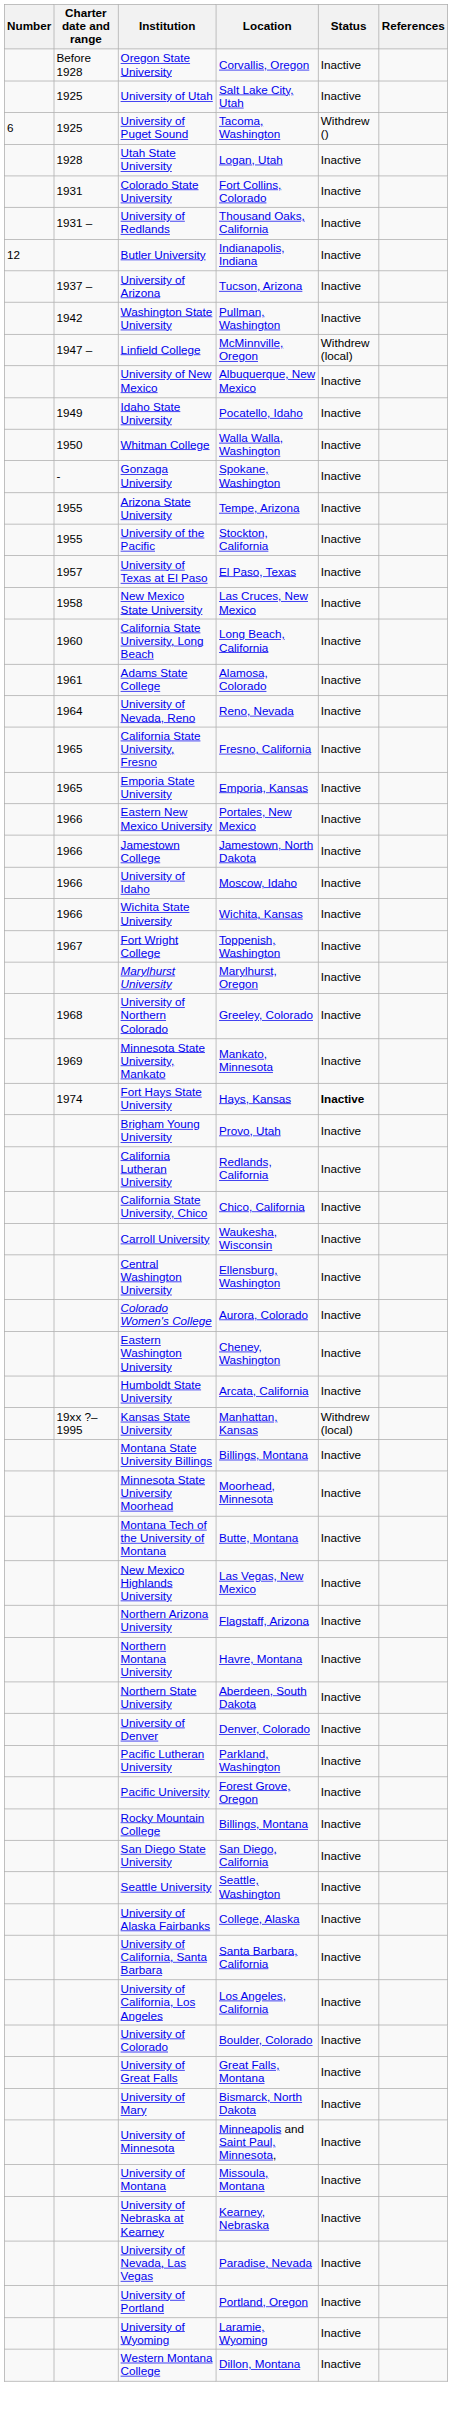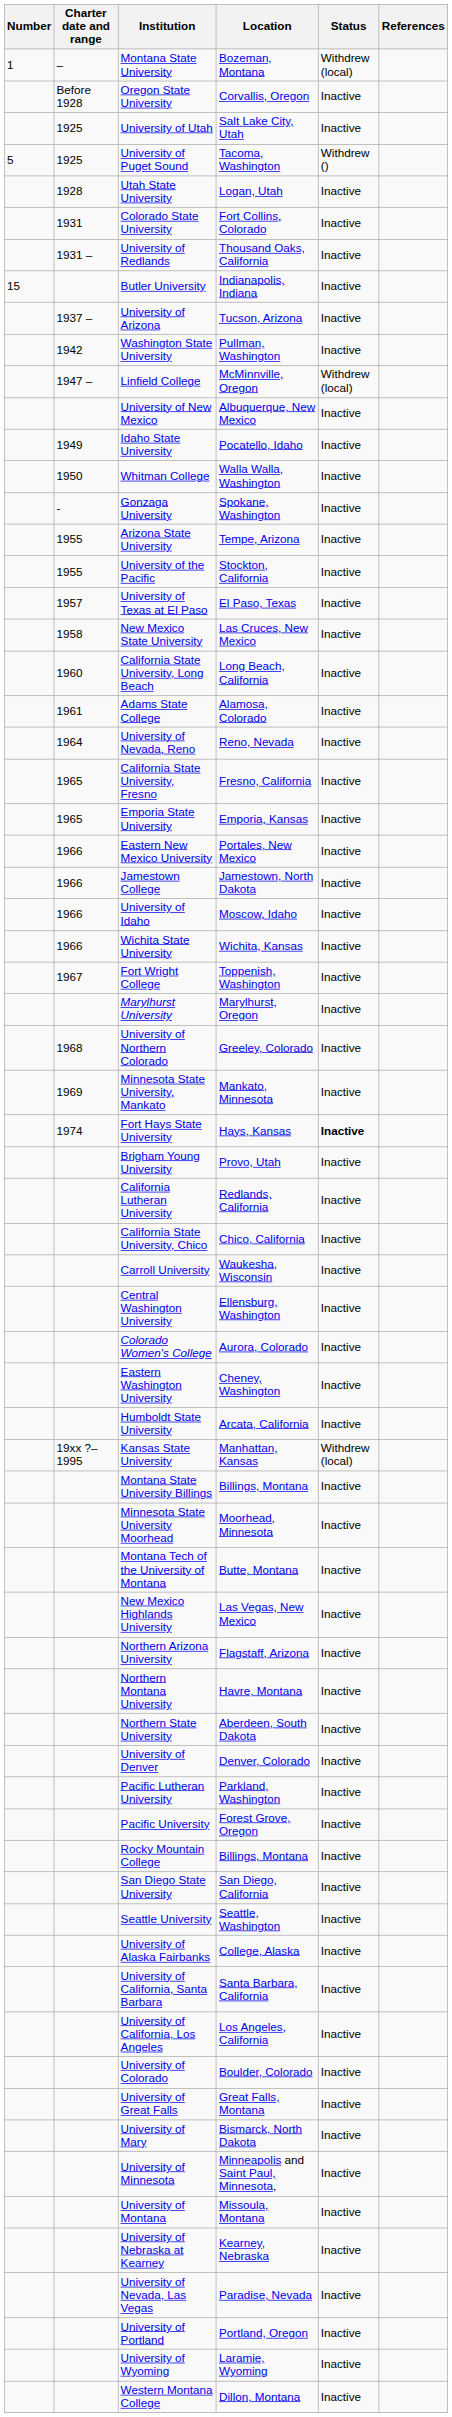 <table class="wikitable sortable">
 <tr>
 <th>Number</th>
 <th>Charter date and range</th>
 <th>Institution</th>
 <th>Location</th>
 <th>Status</th>
 <th>References</th>
+</tr>
+<tr>
+<td>1</td>
+<td> – </td>
+<td><a href='#'>Montana State University</a></td>
+<td><a href='#'>Bozeman, Montana</a></td>
+<td>Withdrew (local)</td>
+<td></td>
 </tr>
 <tr>
 <td></td>
 <td>Before 1928</td>
 <td><a href='#'>Oregon State University</a></td>
 <td><a href='#'>Corvallis, Oregon</a></td>
 <td>Inactive</td>
 <td></td>
 </tr>
 <tr>
 <td></td>
 <td>1925</td>
 <td><a href='#'>University of Utah</a></td>
 <td><a href='#'>Salt Lake City, Utah</a></td>
 <td>Inactive</td>
 <td></td>
 </tr>
 <tr>
-<td>6</td>
+<td>5</td>
 <td>1925</td>
 <td><a href='#'>University of Puget Sound</a></td>
 <td><a href='#'>Tacoma, Washington</a></td>
 <td>Withdrew (<strong></strong>)</td>
 <td></td>
 </tr>
 <tr>
 <td></td>
 <td>1928</td>
 <td><a href='#'>Utah State University</a></td>
 <td><a href='#'>Logan, Utah</a></td>
 <td>Inactive</td>
 <td></td>
 </tr>
 <tr>
 <td></td>
 <td>1931</td>
 <td><a href='#'>Colorado State University</a></td>
 <td><a href='#'>Fort Collins, Colorado</a></td>
 <td>Inactive</td>
 <td></td>
 </tr>
 <tr>
 <td></td>
 <td>1931 – </td>
 <td><a href='#'>University of Redlands</a></td>
 <td><a href='#'>Thousand Oaks, California</a></td>
 <td>Inactive</td>
 <td></td>
 </tr>
 <tr>
-<td>12</td>
+<td>15</td>
 <td></td>
 <td><a href='#'>Butler University</a></td>
 <td><a href='#'>Indianapolis, Indiana</a></td>
 <td>Inactive</td>
 <td></td>
 </tr>
 <tr>
 <td></td>
 <td>1937 – </td>
 <td><a href='#'>University of Arizona</a></td>
 <td><a href='#'>Tucson, Arizona</a></td>
 <td>Inactive</td>
 <td></td>
 </tr>
 <tr>
 <td></td>
 <td>1942</td>
 <td><a href='#'>Washington State University</a></td>
 <td><a href='#'>Pullman, Washington</a></td>
 <td>Inactive</td>
 <td></td>
 </tr>
 <tr>
 <td></td>
 <td>1947 – </td>
 <td><a href='#'>Linfield College</a></td>
 <td><a href='#'>McMinnville, Oregon</a></td>
 <td>Withdrew (local)</td>
 <td></td>
 </tr>
 <tr>
 <td></td>
 <td></td>
 <td><a href='#'>University of New Mexico</a></td>
 <td><a href='#'>Albuquerque, New Mexico</a></td>
 <td>Inactive</td>
 <td></td>
 </tr>
 <tr>
 <td></td>
 <td>1949</td>
 <td><a href='#'>Idaho State University</a></td>
 <td><a href='#'>Pocatello, Idaho</a></td>
 <td>Inactive</td>
 <td></td>
 </tr>
 <tr>
 <td></td>
 <td>1950</td>
 <td><a href='#'>Whitman College</a></td>
 <td><a href='#'>Walla Walla, Washington</a></td>
 <td>Inactive</td>
 <td></td>
 </tr>
 <tr>
 <td></td>
 <td>-</td>
 <td><a href='#'>Gonzaga University</a></td>
 <td><a href='#'>Spokane, Washington</a></td>
 <td>Inactive</td>
 <td></td>
 </tr>
 <tr>
 <td></td>
 <td>1955</td>
 <td><a href='#'>Arizona State University</a></td>
 <td><a href='#'>Tempe, Arizona</a></td>
 <td>Inactive</td>
 <td></td>
 </tr>
 <tr>
 <td></td>
 <td>1955</td>
 <td><a href='#'>University of the Pacific</a></td>
 <td><a href='#'>Stockton, California</a></td>
 <td>Inactive</td>
 <td></td>
 </tr>
 <tr>
 <td></td>
 <td>1957</td>
 <td><a href='#'>University of Texas at El Paso</a></td>
 <td><a href='#'>El Paso, Texas</a></td>
 <td>Inactive</td>
 <td></td>
 </tr>
 <tr>
 <td></td>
 <td>1958</td>
 <td><a href='#'>New Mexico State University</a></td>
 <td><a href='#'>Las Cruces, New Mexico</a></td>
 <td>Inactive</td>
 <td></td>
 </tr>
 <tr>
 <td></td>
 <td>1960</td>
 <td><a href='#'>California State University, Long Beach</a></td>
 <td><a href='#'>Long Beach, California</a></td>
 <td>Inactive</td>
 <td></td>
 </tr>
 <tr>
 <td></td>
 <td>1961</td>
 <td><a href='#'>Adams State College</a></td>
 <td><a href='#'>Alamosa, Colorado</a></td>
 <td>Inactive</td>
 <td></td>
 </tr>
 <tr>
 <td></td>
 <td>1964</td>
 <td><a href='#'>University of Nevada, Reno</a></td>
 <td><a href='#'>Reno, Nevada</a></td>
 <td>Inactive</td>
 <td></td>
 </tr>
 <tr>
 <td></td>
 <td>1965</td>
 <td><a href='#'>California State University, Fresno</a></td>
 <td><a href='#'>Fresno, California</a></td>
 <td>Inactive</td>
 <td></td>
 </tr>
 <tr>
 <td></td>
 <td>1965</td>
 <td><a href='#'>Emporia State University</a></td>
 <td><a href='#'>Emporia, Kansas</a></td>
 <td>Inactive</td>
 <td></td>
 </tr>
 <tr>
 <td></td>
 <td>1966</td>
 <td><a href='#'>Eastern New Mexico University</a></td>
 <td><a href='#'>Portales, New Mexico</a></td>
 <td>Inactive</td>
 <td></td>
 </tr>
 <tr>
 <td></td>
 <td>1966</td>
 <td><a href='#'>Jamestown College</a></td>
 <td><a href='#'>Jamestown, North Dakota</a></td>
 <td>Inactive</td>
 <td></td>
 </tr>
 <tr>
 <td></td>
 <td>1966</td>
 <td><a href='#'>University of Idaho</a></td>
 <td><a href='#'>Moscow, Idaho</a></td>
 <td>Inactive</td>
 <td></td>
 </tr>
 <tr>
 <td></td>
 <td>1966</td>
 <td><a href='#'>Wichita State University</a></td>
 <td><a href='#'>Wichita, Kansas</a></td>
 <td>Inactive</td>
 <td></td>
 </tr>
 <tr>
 <td></td>
 <td>1967</td>
 <td><a href='#'>Fort Wright College</a></td>
 <td><a href='#'>Toppenish, Washington</a></td>
 <td>Inactive</td>
 <td></td>
 </tr>
 <tr>
 <td></td>
 <td></td>
 <td><em><a href='#'>Marylhurst University</a></em></td>
 <td><a href='#'>Marylhurst, Oregon</a></td>
 <td>Inactive</td>
 <td></td>
 </tr>
 <tr>
 <td></td>
 <td>1968</td>
 <td><a href='#'>University of Northern Colorado</a></td>
 <td><a href='#'>Greeley, Colorado</a></td>
 <td>Inactive</td>
 <td></td>
 </tr>
 <tr>
 <td></td>
 <td>1969</td>
 <td><a href='#'>Minnesota State University, Mankato</a></td>
 <td><a href='#'>Mankato, Minnesota</a></td>
 <td>Inactive</td>
 <td></td>
 </tr>
 <tr>
 <td></td>
 <td>1974</td>
 <td><a href='#'>Fort Hays State University</a></td>
 <td><a href='#'>Hays, Kansas</a></td>
 <td><strong>Inactive</strong></td>
 <td></td>
 </tr>
 <tr>
 <td></td>
 <td></td>
 <td><a href='#'>Brigham Young University</a></td>
 <td><a href='#'>Provo, Utah</a></td>
 <td>Inactive</td>
 <td></td>
 </tr>
 <tr>
 <td></td>
 <td></td>
 <td><a href='#'>California Lutheran University</a></td>
 <td><a href='#'>Redlands, California</a></td>
 <td>Inactive</td>
 <td></td>
 </tr>
 <tr>
 <td></td>
 <td></td>
 <td><a href='#'>California State University, Chico</a></td>
 <td><a href='#'>Chico, California</a></td>
 <td>Inactive</td>
 <td></td>
 </tr>
 <tr>
 <td></td>
 <td></td>
 <td><a href='#'>Carroll University</a></td>
 <td><a href='#'>Waukesha, Wisconsin</a></td>
 <td>Inactive</td>
 <td></td>
 </tr>
 <tr>
 <td></td>
 <td></td>
 <td><a href='#'>Central Washington University</a></td>
 <td><a href='#'>Ellensburg, Washington</a></td>
 <td>Inactive</td>
 <td></td>
 </tr>
 <tr>
 <td></td>
 <td></td>
 <td><em><a href='#'>Colorado Women's College</a></em></td>
 <td><a href='#'>Aurora, Colorado</a></td>
 <td>Inactive</td>
 <td></td>
 </tr>
 <tr>
 <td></td>
 <td></td>
 <td><a href='#'>Eastern Washington University</a></td>
 <td><a href='#'>Cheney, Washington</a></td>
 <td>Inactive</td>
 <td></td>
 </tr>
 <tr>
 <td></td>
 <td></td>
 <td><a href='#'>Humboldt State University</a></td>
 <td><a href='#'>Arcata, California</a></td>
 <td>Inactive</td>
 <td></td>
 </tr>
 <tr>
 <td></td>
 <td>19xx ?–1995</td>
 <td><a href='#'>Kansas State University</a></td>
 <td><a href='#'>Manhattan, Kansas</a></td>
 <td>Withdrew (local)</td>
 <td></td>
 </tr>
 <tr>
 <td></td>
 <td></td>
 <td><a href='#'>Montana State University Billings</a></td>
 <td><a href='#'>Billings, Montana</a></td>
 <td>Inactive</td>
 <td></td>
 </tr>
 <tr>
 <td></td>
 <td></td>
 <td><a href='#'>Minnesota State University Moorhead</a></td>
 <td><a href='#'>Moorhead, Minnesota</a></td>
 <td>Inactive</td>
 <td></td>
 </tr>
 <tr>
 <td></td>
 <td></td>
 <td><a href='#'>Montana Tech of the University of Montana</a></td>
 <td><a href='#'>Butte, Montana</a></td>
 <td>Inactive</td>
 <td></td>
 </tr>
 <tr>
 <td></td>
 <td></td>
 <td><a href='#'>New Mexico Highlands University</a></td>
 <td><a href='#'>Las Vegas, New Mexico</a></td>
 <td>Inactive</td>
 <td></td>
 </tr>
 <tr>
 <td></td>
 <td></td>
 <td><a href='#'>Northern Arizona University</a></td>
 <td><a href='#'>Flagstaff, Arizona</a></td>
 <td>Inactive</td>
 <td></td>
 </tr>
 <tr>
 <td></td>
 <td></td>
 <td><a href='#'>Northern Montana University</a></td>
 <td><a href='#'>Havre, Montana</a></td>
 <td>Inactive</td>
 <td></td>
 </tr>
 <tr>
 <td></td>
 <td></td>
 <td><a href='#'>Northern State University</a></td>
 <td><a href='#'>Aberdeen, South Dakota</a></td>
 <td>Inactive</td>
 <td></td>
 </tr>
 <tr>
 <td></td>
 <td></td>
 <td><a href='#'>University of Denver</a></td>
 <td><a href='#'>Denver, Colorado</a></td>
 <td>Inactive</td>
 <td></td>
 </tr>
 <tr>
 <td></td>
 <td></td>
 <td><a href='#'>Pacific Lutheran University</a></td>
 <td><a href='#'>Parkland, Washington</a></td>
 <td>Inactive</td>
 <td></td>
 </tr>
 <tr>
 <td></td>
 <td></td>
 <td><a href='#'>Pacific University</a></td>
 <td><a href='#'>Forest Grove, Oregon</a></td>
 <td>Inactive</td>
 <td></td>
 </tr>
 <tr>
 <td></td>
 <td></td>
 <td><a href='#'>Rocky Mountain College</a></td>
 <td><a href='#'>Billings, Montana</a></td>
 <td>Inactive</td>
 <td></td>
 </tr>
 <tr>
 <td></td>
 <td></td>
 <td><a href='#'>San Diego State University</a></td>
 <td><a href='#'>San Diego, California</a></td>
 <td>Inactive</td>
 <td></td>
 </tr>
 <tr>
 <td></td>
 <td></td>
 <td><a href='#'>Seattle University</a></td>
 <td><a href='#'>Seattle, Washington</a></td>
 <td>Inactive</td>
 <td></td>
 </tr>
 <tr>
 <td></td>
 <td></td>
 <td><a href='#'>University of Alaska Fairbanks</a></td>
 <td><a href='#'>College, Alaska</a></td>
 <td>Inactive</td>
 <td></td>
 </tr>
 <tr>
 <td></td>
 <td></td>
 <td><a href='#'>University of California, Santa Barbara</a></td>
 <td><a href='#'>Santa Barbara, California</a></td>
 <td>Inactive</td>
 <td></td>
 </tr>
 <tr>
 <td></td>
 <td></td>
 <td><a href='#'>University of California, Los Angeles</a></td>
 <td><a href='#'>Los Angeles, California</a></td>
 <td>Inactive</td>
 <td></td>
 </tr>
 <tr>
 <td></td>
 <td></td>
 <td><a href='#'>University of Colorado</a></td>
 <td><a href='#'>Boulder, Colorado</a></td>
 <td>Inactive</td>
 <td></td>
 </tr>
 <tr>
 <td></td>
 <td></td>
 <td><a href='#'>University of Great Falls</a></td>
 <td><a href='#'>Great Falls, Montana</a></td>
 <td>Inactive</td>
 <td></td>
 </tr>
 <tr>
 <td></td>
 <td></td>
 <td><a href='#'>University of Mary</a></td>
 <td><a href='#'>Bismarck, North Dakota</a></td>
 <td>Inactive</td>
 <td></td>
 </tr>
 <tr>
 <td></td>
 <td></td>
 <td><a href='#'>University of Minnesota</a></td>
 <td><a href='#'>Minneapolis</a> and <a href='#'>Saint Paul, Minnesota</a>,</td>
 <td>Inactive</td>
 <td></td>
 </tr>
 <tr>
 <td></td>
 <td></td>
 <td><a href='#'>University of Montana</a></td>
 <td><a href='#'>Missoula, Montana</a></td>
 <td>Inactive</td>
 <td></td>
 </tr>
 <tr>
 <td></td>
 <td></td>
 <td><a href='#'>University of Nebraska at Kearney</a></td>
 <td><a href='#'>Kearney, Nebraska</a></td>
 <td>Inactive</td>
 <td></td>
 </tr>
 <tr>
 <td></td>
 <td></td>
 <td><a href='#'>University of Nevada, Las Vegas</a></td>
 <td><a href='#'>Paradise, Nevada</a></td>
 <td>Inactive</td>
 <td></td>
 </tr>
 <tr>
 <td></td>
 <td></td>
 <td><a href='#'>University of Portland</a></td>
 <td><a href='#'>Portland, Oregon</a></td>
 <td>Inactive</td>
 <td></td>
 </tr>
 <tr>
 <td></td>
 <td></td>
 <td><a href='#'>University of Wyoming</a></td>
 <td><a href='#'>Laramie, Wyoming</a></td>
 <td>Inactive</td>
 <td></td>
 </tr>
 <tr>
 <td></td>
 <td></td>
 <td><a href='#'>Western Montana College</a></td>
 <td><a href='#'>Dillon, Montana</a></td>
 <td>Inactive</td>
 <td></td>
 </tr>
 </table>
